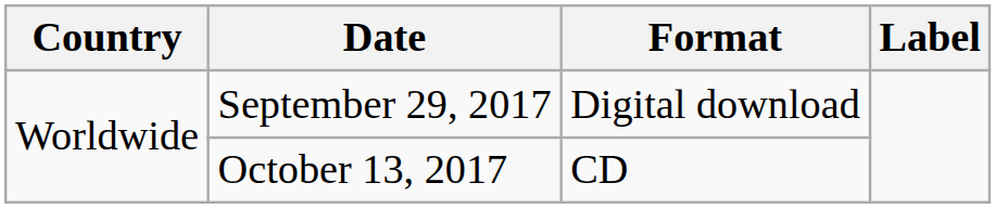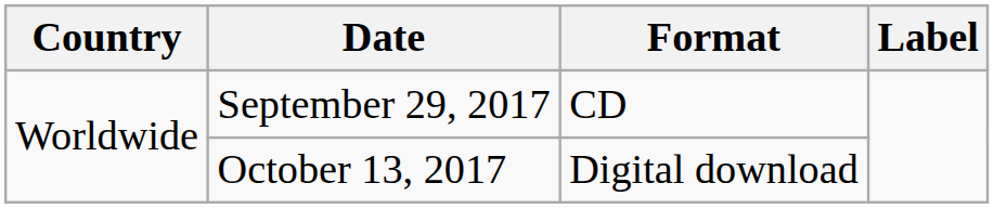 <table class="wikitable">
 <tr>
 <th>Country</th>
 <th>Date</th>
 <th>Format</th>
 <th>Label</th>
 </tr>
 <tr>
 <td rowspan="2">Worldwide</td>
 <td>September 29, 2017</td>
-<td>Digital download</td>
+<td>CD</td>
 <td rowspan="2"></td>
 </tr>
 <tr>
 <td>October 13, 2017</td>
-<td>CD</td>
+<td>Digital download</td>
 </tr>
 </table>
